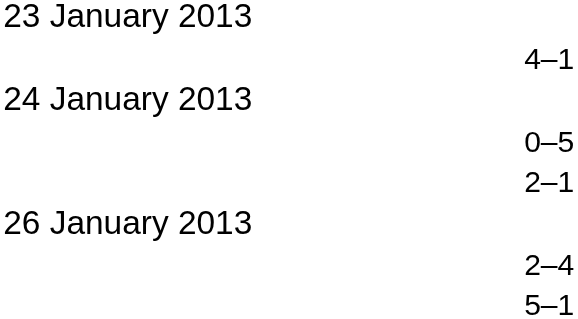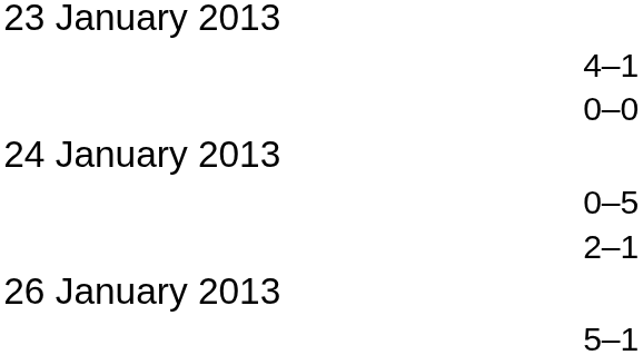 <table style="width:70%;" cellspacing="1">
 <tr>
 <th width=35%></th>
 <th width=15%></th>
 <th></th>
 </tr>
 <tr>
 <td>23 January 2013</td>
 </tr>
 <tr style=font-size:90%>
 <td align=right><strong></strong></td>
 <td align=center>4–1</td>
+<td><strong></strong></td>
+</tr>
+<tr style=font-size:90%>
+<td align=right><strong></strong></td>
+<td align=center>0–0</td>
 <td><strong></strong></td>
 </tr>
 <tr>
 <td>24 January 2013</td>
 </tr>
 <tr style=font-size:90%>
 <td align=right><strong></strong></td>
 <td align=center>0–5</td>
 <td><strong></strong></td>
 </tr>
 <tr style=font-size:90%>
 <td align=right><strong></strong></td>
 <td align=center>2–1</td>
 <td><strong></strong></td>
 </tr>
 <tr>
 <td>26 January 2013</td>
 </tr>
 <tr style=font-size:90%>
 <td align=right><strong></strong></td>
-<td align=center>2–4</td>
-<td><strong></strong></td>
-</tr>
-<tr style=font-size:90%>
-<td align=right><strong></strong></td>
 <td align=center>5–1</td>
 <td><strong></strong></td>
 </tr>
 </table>
